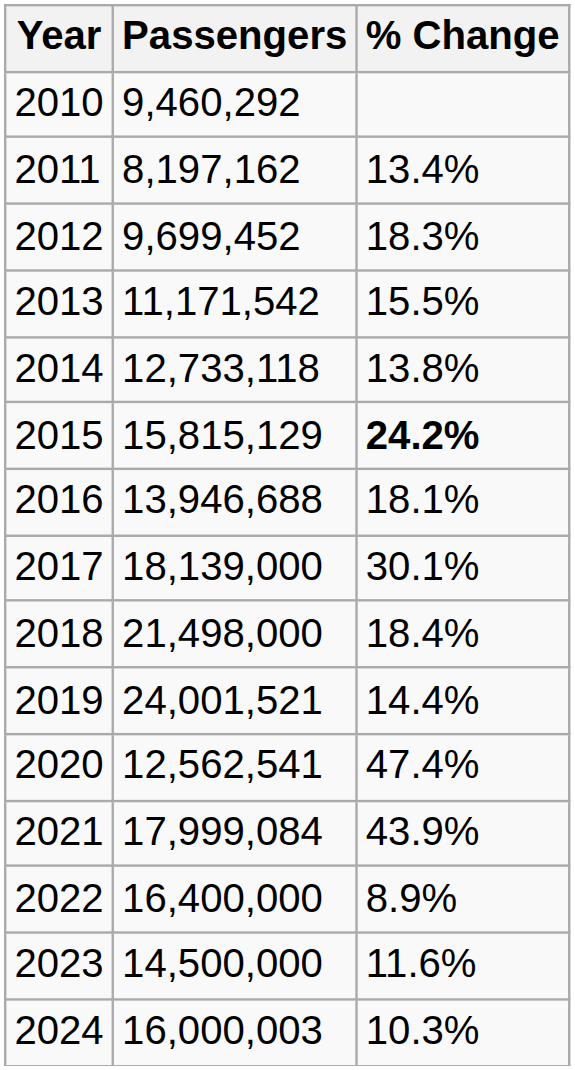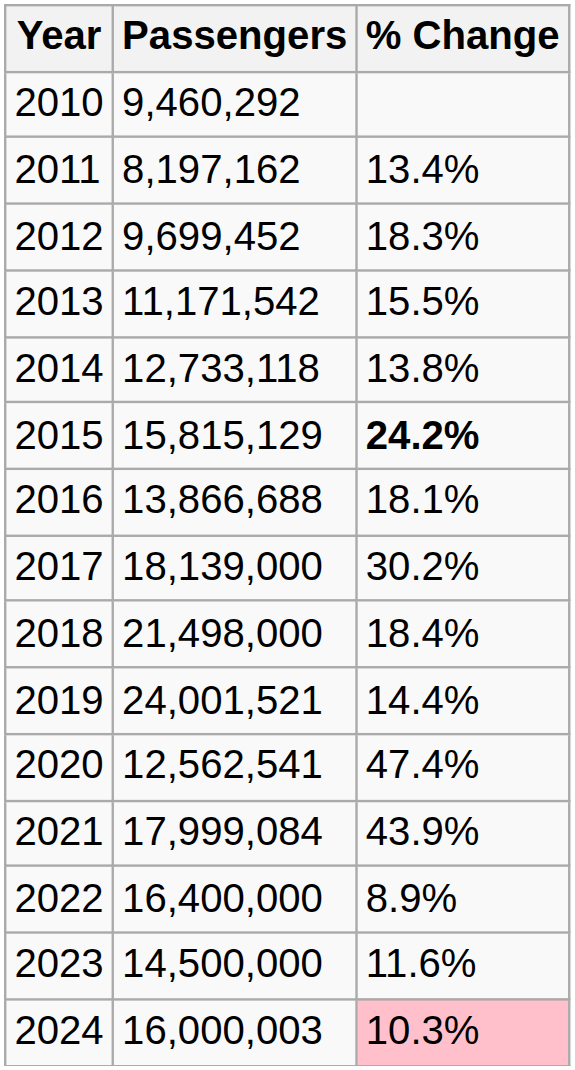 <table class="wikitable" style="font-size: 105%">
 <tr>
 <th>Year</th>
 <th>Passengers</th>
 <th>% Change</th>
 </tr>
 <tr>
 <td>2010</td>
 <td>9,460,292</td>
 <td></td>
 </tr>
 <tr>
 <td>2011</td>
 <td>8,197,162</td>
 <td> 13.4%</td>
 </tr>
 <tr>
 <td>2012</td>
 <td>9,699,452</td>
 <td> 18.3%</td>
 </tr>
 <tr>
 <td>2013</td>
 <td>11,171,542</td>
 <td> 15.5%</td>
 </tr>
 <tr>
 <td>2014</td>
 <td>12,733,118</td>
 <td> 13.8%</td>
 </tr>
 <tr>
 <td>2015</td>
 <td>15,815,129</td>
 <td><strong> 24.2%</strong></td>
 </tr>
 <tr>
 <td>2016</td>
-<td>13,946,688</td>
+<td>13,866,688</td>
 <td> 18.1%</td>
 </tr>
 <tr>
 <td>2017</td>
 <td>18,139,000</td>
-<td> 30.1%</td>
+<td> 30.2%</td>
 </tr>
 <tr>
 <td>2018</td>
 <td>21,498,000</td>
 <td> 18.4%</td>
 </tr>
 <tr>
 <td>2019</td>
 <td>24,001,521</td>
 <td> 14.4%</td>
 </tr>
 <tr>
 <td>2020</td>
 <td>12,562,541</td>
 <td> 47.4%</td>
 </tr>
 <tr>
 <td>2021</td>
 <td>17,999,084</td>
 <td> 43.9%</td>
 </tr>
 <tr>
 <td>2022</td>
 <td>16,400,000</td>
 <td> 8.9%</td>
 </tr>
 <tr>
 <td>2023</td>
 <td>14,500,000</td>
 <td> 11.6%</td>
 </tr>
 <tr>
 <td>2024</td>
 <td>16,000,003</td>
-<td> 10.3%</td>
+<td style="background: pink;"> 10.3%</td>
 </tr>
 <tr>
 </tr>
 </table>
